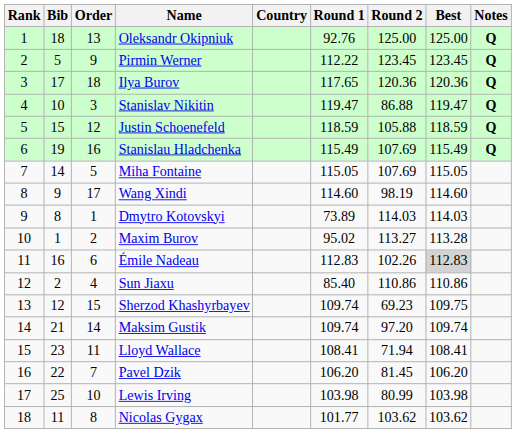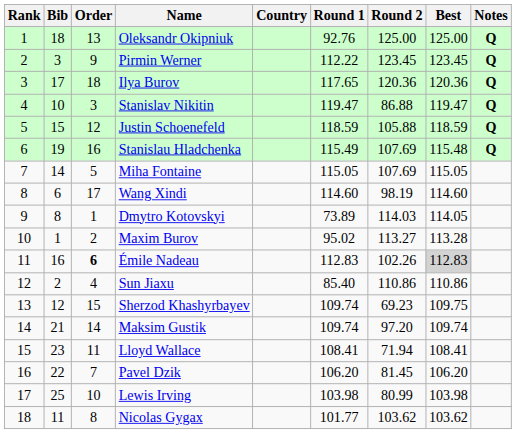 <table class="wikitable sortable" style="text-align:center">
 <tr>
 <th>Rank</th>
 <th>Bib</th>
 <th>Order</th>
 <th>Name</th>
 <th>Country</th>
 <th>Round 1</th>
 <th>Round 2</th>
 <th>Best</th>
 <th>Notes</th>
 </tr>
 <tr bgcolor=#ccffcc>
 <td>1</td>
 <td>18</td>
 <td>13</td>
 <td align=left><a href='#'>Oleksandr Okipniuk</a></td>
 <td align=left></td>
 <td>92.76</td>
 <td>125.00</td>
 <td>125.00</td>
 <td><strong>Q</strong></td>
 </tr>
 <tr bgcolor=#ccffcc>
 <td>2</td>
-<td>5</td>
+<td>3</td>
 <td>9</td>
 <td align=left><a href='#'>Pirmin Werner</a></td>
 <td align=left></td>
 <td>112.22</td>
 <td>123.45</td>
 <td>123.45</td>
 <td><strong>Q</strong></td>
 </tr>
 <tr bgcolor=#ccffcc>
 <td>3</td>
 <td>17</td>
 <td>18</td>
 <td align=left><a href='#'>Ilya Burov</a></td>
 <td align=left></td>
 <td>117.65</td>
 <td>120.36</td>
 <td>120.36</td>
 <td><strong>Q</strong></td>
 </tr>
 <tr bgcolor=#ccffcc>
 <td>4</td>
 <td>10</td>
 <td>3</td>
 <td align=left><a href='#'>Stanislav Nikitin</a></td>
 <td align=left></td>
 <td>119.47</td>
 <td>86.88</td>
 <td>119.47</td>
 <td><strong>Q</strong></td>
 </tr>
 <tr bgcolor=#ccffcc>
 <td>5</td>
 <td>15</td>
 <td>12</td>
 <td align=left><a href='#'>Justin Schoenefeld</a></td>
 <td align=left></td>
 <td>118.59</td>
 <td>105.88</td>
 <td>118.59</td>
 <td><strong>Q</strong></td>
 </tr>
 <tr bgcolor=#ccffcc>
 <td>6</td>
 <td>19</td>
 <td>16</td>
 <td align=left><a href='#'>Stanislau Hladchenka</a></td>
 <td align=left></td>
 <td>115.49</td>
 <td>107.69</td>
-<td>115.49</td>
+<td>115.48</td>
 <td><strong>Q</strong></td>
 </tr>
 <tr>
 <td>7</td>
 <td>14</td>
 <td>5</td>
 <td align=left><a href='#'>Miha Fontaine</a></td>
 <td align=left></td>
 <td>115.05</td>
 <td>107.69</td>
 <td>115.05</td>
 <td></td>
 </tr>
 <tr>
 <td>8</td>
-<td>9</td>
+<td>6</td>
 <td>17</td>
 <td align=left><a href='#'>Wang Xindi</a></td>
 <td align=left></td>
 <td>114.60</td>
 <td>98.19</td>
 <td>114.60</td>
 <td></td>
 </tr>
 <tr>
 <td>9</td>
 <td>8</td>
 <td>1</td>
 <td align=left><a href='#'>Dmytro Kotovskyi</a></td>
 <td align=left></td>
 <td>73.89</td>
 <td>114.03</td>
-<td>114.03</td>
+<td>114.05</td>
 <td></td>
 </tr>
 <tr>
 <td>10</td>
 <td>1</td>
 <td>2</td>
 <td align=left><a href='#'>Maxim Burov</a></td>
 <td align=left></td>
 <td>95.02</td>
 <td>113.27</td>
 <td>113.28</td>
 <td></td>
 </tr>
 <tr>
 <td>11</td>
 <td>16</td>
-<td>6</td>
+<td><strong>6</strong></td>
 <td align=left><a href='#'>Émile Nadeau</a></td>
 <td align=left></td>
 <td>112.83</td>
 <td>102.26</td>
 <td style="background: lightgrey;">112.83</td>
 <td></td>
 </tr>
 <tr>
 <td>12</td>
 <td>2</td>
 <td>4</td>
 <td align=left><a href='#'>Sun Jiaxu</a></td>
 <td align=left></td>
 <td>85.40</td>
 <td>110.86</td>
 <td>110.86</td>
 <td></td>
 </tr>
 <tr>
 <td>13</td>
 <td>12</td>
 <td>15</td>
 <td align=left><a href='#'>Sherzod Khashyrbayev</a></td>
 <td align=left></td>
 <td>109.74</td>
 <td>69.23</td>
 <td>109.75</td>
 <td></td>
 </tr>
 <tr>
 <td>14</td>
 <td>21</td>
 <td>14</td>
 <td align=left><a href='#'>Maksim Gustik</a></td>
 <td align=left></td>
 <td>109.74</td>
 <td>97.20</td>
 <td>109.74</td>
 <td></td>
 </tr>
 <tr>
 <td>15</td>
 <td>23</td>
 <td>11</td>
 <td align=left><a href='#'>Lloyd Wallace</a></td>
 <td align=left></td>
 <td>108.41</td>
 <td>71.94</td>
 <td>108.41</td>
 <td></td>
 </tr>
 <tr>
 <td>16</td>
 <td>22</td>
 <td>7</td>
 <td align=left><a href='#'>Pavel Dzik</a></td>
 <td align=left></td>
 <td>106.20</td>
 <td>81.45</td>
 <td>106.20</td>
 <td></td>
 </tr>
 <tr>
 <td>17</td>
 <td>25</td>
 <td>10</td>
 <td align=left><a href='#'>Lewis Irving</a></td>
 <td align=left></td>
 <td>103.98</td>
 <td>80.99</td>
 <td>103.98</td>
 <td></td>
 </tr>
 <tr>
 <td>18</td>
 <td>11</td>
 <td>8</td>
 <td align=left><a href='#'>Nicolas Gygax</a></td>
 <td align=left></td>
 <td>101.77</td>
 <td>103.62</td>
 <td>103.62</td>
 <td></td>
 </tr>
 </table>
